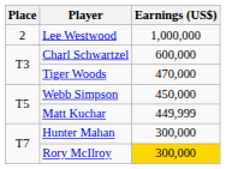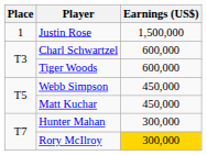 <table class=wikitable>
 <tr>
 <th>Place</th>
 <th>Player</th>
 <th>Earnings (US$)</th>
 </tr>
 <tr>
-<td align=center>2</td>
-<td> <a href='#'>Lee Westwood</a></td>
-<td align=center>1,000,000</td>
+<td align=center>1</td>
+<td> <a href='#'>Justin Rose</a></td>
+<td align=center>1,500,000</td>
 </tr>
 <tr>
 <td align=center rowspan=2>T3</td>
 <td> <a href='#'>Charl Schwartzel</a></td>
 <td align=center>600,000</td>
 </tr>
 <tr>
 <td> <a href='#'>Tiger Woods</a></td>
-<td align=center>470,000</td>
+<td align=center>600,000</td>
 </tr>
 <tr>
 <td align=center rowspan=2>T5</td>
 <td> <a href='#'>Webb Simpson</a></td>
 <td align=center>450,000</td>
 </tr>
 <tr>
 <td> <a href='#'>Matt Kuchar</a></td>
-<td align=center>449,999</td>
+<td align=center>450,000</td>
 </tr>
 <tr>
 <td align=center rowspan=2>T7</td>
 <td> <a href='#'>Hunter Mahan</a></td>
 <td align=center>300,000</td>
 </tr>
 <tr>
 <td> <a href='#'>Rory McIlroy</a></td>
 <td align=center style="background: gold;">300,000</td>
 </tr>
 </table>
